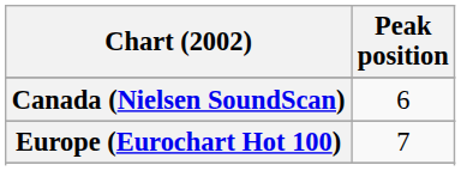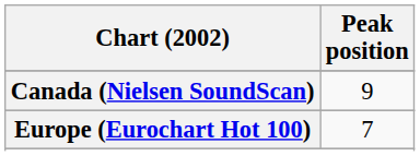 <table class="wikitable plainrowheaders sortable" style="text-align:center">
 <tr>
 <th scope="col">Chart (2002)</th>
 <th scope="col">Peak<br>position</th>
 </tr>
 <tr>
 </tr>
 <tr>
 </tr>
 <tr>
 </tr>
 <tr>
 <th scope="row">Canada (<a href='#'>Nielsen SoundScan</a>)</th>
-<td>6</td>
+<td>9</td>
 </tr>
 <tr>
 </tr>
 <tr>
 <th scope="row">Europe (<a href='#'>Eurochart Hot 100</a>)</th>
 <td>7</td>
 </tr>
 <tr>
 </tr>
 <tr>
 </tr>
 <tr>
 </tr>
 <tr>
 </tr>
 <tr>
 </tr>
 <tr>
 </tr>
 <tr>
 </tr>
 <tr>
 </tr>
 <tr>
 </tr>
 <tr>
 </tr>
 <tr>
 </tr>
 <tr>
 </tr>
 </table>
